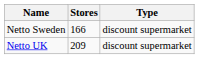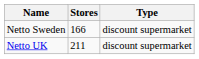 <table class="wikitable">
 <tr>
 <th>Name</th>
 <th>Stores</th>
 <th>Type</th>
 </tr>
 <tr>
 <td>Netto Sweden</td>
 <td>166</td>
 <td>discount supermarket</td>
 </tr>
 <tr>
 <td><a href='#'>Netto UK</a></td>
-<td>209</td>
+<td>211</td>
 <td>discount supermarket</td>
 </tr>
 </table>
